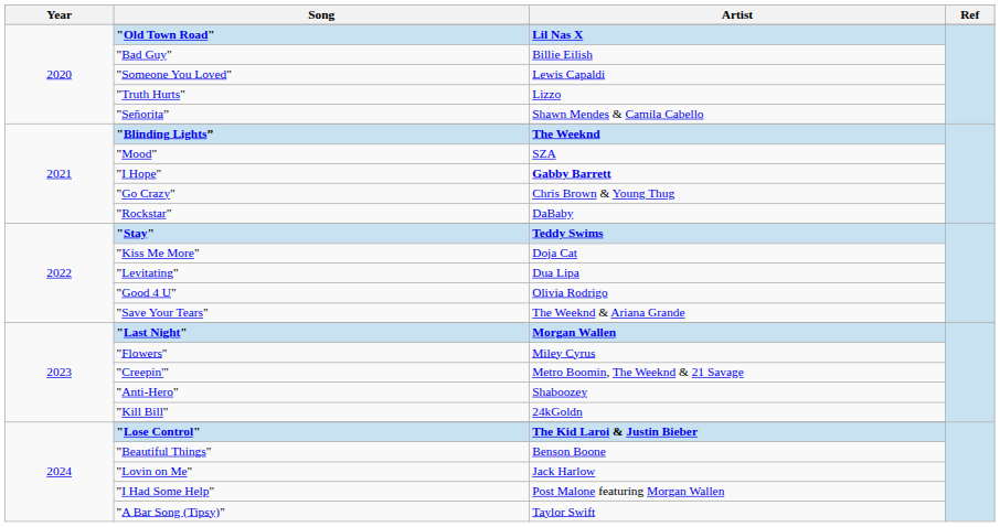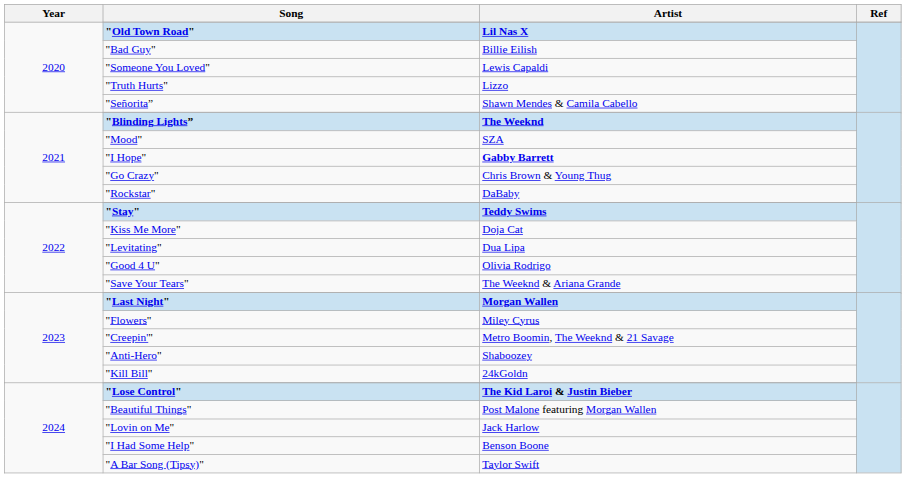 <table class="wikitable" style="width:100%;">
 <tr style="background:#bebebe;">
 <th style="width:11%;">Year</th>
 <th style="width:42%;">Song</th>
 <th style="width:42%;">Artist</th>
 <th style="width:5%;">Ref</th>
 </tr>
 <tr>
 <td rowspan="6" align="center"><a href='#'>2020</a></td>
 </tr>
 <tr style="background:#c9e2f2">
 <td><strong>"<a href='#'>Old Town Road</a>"</strong></td>
 <td><strong><a href='#'>Lil Nas X</a> </strong></td>
 <td rowspan="6" align="center"></td>
 </tr>
 <tr>
 <td>"<a href='#'>Bad Guy</a>"</td>
 <td><a href='#'>Billie Eilish</a></td>
 </tr>
 <tr>
 <td>"<a href='#'>Someone You Loved</a>"</td>
 <td><a href='#'>Lewis Capaldi</a></td>
 </tr>
 <tr>
 <td>"<a href='#'>Truth Hurts</a>"</td>
 <td><a href='#'>Lizzo</a></td>
 </tr>
 <tr>
 <td>"<a href='#'>Señorita</a>”</td>
 <td><a href='#'>Shawn Mendes</a> & <a href='#'>Camila Cabello</a></td>
 </tr>
 <tr>
 <td rowspan="6" align="center"><a href='#'>2021</a></td>
 </tr>
 <tr style="background:#c9e2f2">
 <td><strong>"<a href='#'>Blinding Lights</a>”</strong></td>
 <td><strong><a href='#'>The Weeknd</a></strong></td>
 <td rowspan="6" align="center"></td>
 </tr>
 <tr>
 <td>"<a href='#'>Mood</a>"</td>
 <td><a href='#'>SZA</a></td>
 </tr>
 <tr>
 <td>"<a href='#'>I Hope</a>"</td>
 <td><strong><a href='#'>Gabby Barrett</a> </strong></td>
 </tr>
 <tr>
 <td>"<a href='#'>Go Crazy</a>"</td>
 <td><a href='#'>Chris Brown</a> & <a href='#'>Young Thug</a></td>
 </tr>
 <tr>
 <td>"<a href='#'>Rockstar</a>"</td>
 <td><a href='#'>DaBaby</a> </td>
 </tr>
 <tr>
 <td rowspan="6" align="center"><a href='#'>2022</a></td>
 </tr>
 <tr style="background:#c9e2f2">
 <td><strong>"<a href='#'>Stay</a>"</strong></td>
 <td><strong><a href='#'>Teddy Swims</a></strong></td>
 <td rowspan="6" align="center"></td>
 </tr>
 <tr>
 <td>"<a href='#'>Kiss Me More</a>"</td>
 <td><a href='#'>Doja Cat</a> </td>
 </tr>
 <tr>
 <td>"<a href='#'>Levitating</a>"</td>
 <td><a href='#'>Dua Lipa</a></td>
 </tr>
 <tr>
 <td>"<a href='#'>Good 4 U</a>"</td>
 <td><a href='#'>Olivia Rodrigo</a></td>
 </tr>
 <tr>
 <td>"<a href='#'>Save Your Tears</a>"</td>
 <td><a href='#'>The Weeknd</a> & <a href='#'>Ariana Grande</a></td>
 </tr>
 <tr>
 <td rowspan="6" align="center"><a href='#'>2023</a></td>
 </tr>
 <tr style="background:#c9e2f2">
 <td><strong>"<a href='#'>Last Night</a>"</strong></td>
 <td><strong><a href='#'>Morgan Wallen</a></strong></td>
 <td rowspan="6" align="center"></td>
 </tr>
 <tr>
 <td>"<a href='#'>Flowers</a>"</td>
 <td><a href='#'>Miley Cyrus</a></td>
 </tr>
 <tr>
 <td>"<a href='#'>Creepin'</a>"</td>
 <td><a href='#'>Metro Boomin</a>, <a href='#'>The Weeknd</a> & <a href='#'>21 Savage</a></td>
 </tr>
 <tr>
 <td>"<a href='#'>Anti-Hero</a>"</td>
 <td><a href='#'>Shaboozey</a></td>
 </tr>
 <tr>
 <td>"<a href='#'>Kill Bill</a>"</td>
 <td><a href='#'>24kGoldn</a> </td>
 </tr>
 <tr>
 <td rowspan="6" align="center"><a href='#'>2024</a></td>
 </tr>
 <tr style="background:#c9e2f2">
 <td><strong>"<a href='#'>Lose Control</a>"</strong></td>
 <td><strong><a href='#'>The Kid Laroi</a> & <a href='#'>Justin Bieber</a></strong></td>
 <td rowspan="6" align="center"></td>
 </tr>
 <tr>
 <td>"<a href='#'>Beautiful Things</a>"</td>
-<td><a href='#'>Benson Boone</a></td>
+<td><a href='#'>Post Malone</a> featuring <a href='#'>Morgan Wallen</a></td>
 </tr>
 <tr>
 <td>"<a href='#'>Lovin on Me</a>"</td>
 <td><a href='#'>Jack Harlow</a></td>
 </tr>
 <tr>
 <td>"<a href='#'>I Had Some Help</a>"</td>
-<td><a href='#'>Post Malone</a> featuring <a href='#'>Morgan Wallen</a></td>
+<td><a href='#'>Benson Boone</a></td>
 </tr>
 <tr>
 <td>"<a href='#'>A Bar Song (Tipsy)</a>"</td>
 <td><a href='#'>Taylor Swift</a></td>
 </tr>
 </table>
